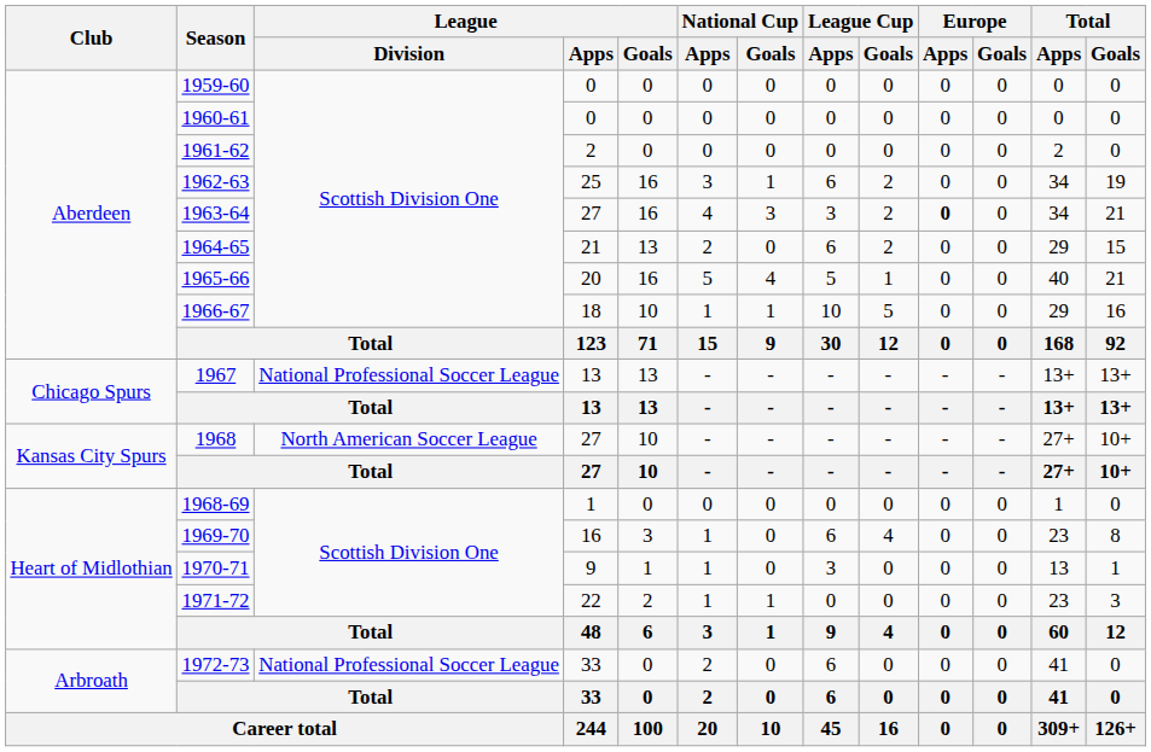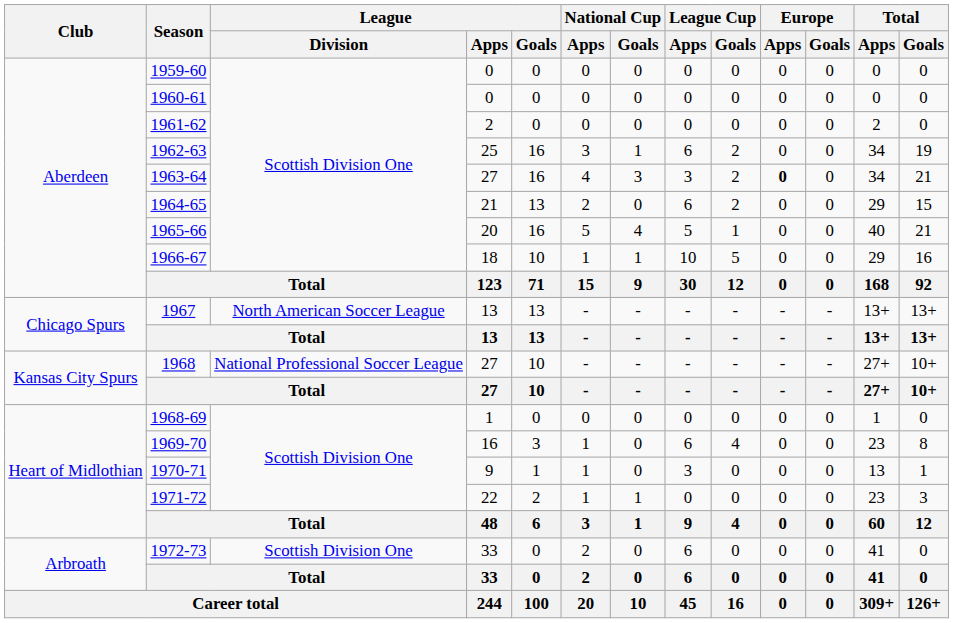 <table class="wikitable" style="text-align:center">
 <tr>
 <th rowspan="2">Club</th>
 <th rowspan="2">Season</th>
 <th colspan="3">League</th>
 <th colspan="2">National Cup</th>
 <th colspan="2">League Cup</th>
 <th colspan="2">Europe</th>
 <th colspan="2">Total</th>
 </tr>
 <tr>
 <th>Division</th>
 <th>Apps</th>
 <th>Goals</th>
 <th>Apps</th>
 <th>Goals</th>
 <th>Apps</th>
 <th>Goals</th>
 <th>Apps</th>
 <th>Goals</th>
 <th>Apps</th>
 <th>Goals</th>
 </tr>
 <tr>
 <td rowspan="9"><a href='#'>Aberdeen</a></td>
 <td><a href='#'>1959-60</a></td>
 <td rowspan="8"><a href='#'>Scottish Division One</a></td>
 <td>0</td>
 <td>0</td>
 <td>0</td>
 <td>0</td>
 <td>0</td>
 <td>0</td>
 <td>0</td>
 <td>0</td>
 <td>0</td>
 <td>0</td>
 </tr>
 <tr>
 <td><a href='#'>1960-61</a></td>
 <td>0</td>
 <td>0</td>
 <td>0</td>
 <td>0</td>
 <td>0</td>
 <td>0</td>
 <td>0</td>
 <td>0</td>
 <td>0</td>
 <td>0</td>
 </tr>
 <tr>
 <td><a href='#'>1961-62</a></td>
 <td>2</td>
 <td>0</td>
 <td>0</td>
 <td>0</td>
 <td>0</td>
 <td>0</td>
 <td>0</td>
 <td>0</td>
 <td>2</td>
 <td>0</td>
 </tr>
 <tr>
 <td><a href='#'>1962-63</a></td>
 <td>25</td>
 <td>16</td>
 <td>3</td>
 <td>1</td>
 <td>6</td>
 <td>2</td>
 <td>0</td>
 <td>0</td>
 <td>34</td>
 <td>19</td>
 </tr>
 <tr>
 <td><a href='#'>1963-64</a></td>
 <td>27</td>
 <td>16</td>
 <td>4</td>
 <td>3</td>
 <td>3</td>
 <td>2</td>
 <td><strong>0</strong></td>
 <td>0</td>
 <td>34</td>
 <td>21</td>
 </tr>
 <tr>
 <td><a href='#'>1964-65</a></td>
 <td>21</td>
 <td>13</td>
 <td>2</td>
 <td>0</td>
 <td>6</td>
 <td>2</td>
 <td>0</td>
 <td>0</td>
 <td>29</td>
 <td>15</td>
 </tr>
 <tr>
 <td><a href='#'>1965-66</a></td>
 <td>20</td>
 <td>16</td>
 <td>5</td>
 <td>4</td>
 <td>5</td>
 <td>1</td>
 <td>0</td>
 <td>0</td>
 <td>40</td>
 <td>21</td>
 </tr>
 <tr>
 <td><a href='#'>1966-67</a></td>
 <td>18</td>
 <td>10</td>
 <td>1</td>
 <td>1</td>
 <td>10</td>
 <td>5</td>
 <td>0</td>
 <td>0</td>
 <td>29</td>
 <td>16</td>
 </tr>
 <tr>
 <th colspan="2">Total</th>
 <th>123</th>
 <th>71</th>
 <th>15</th>
 <th>9</th>
 <th>30</th>
 <th>12</th>
 <th>0</th>
 <th>0</th>
 <th>168</th>
 <th>92</th>
 </tr>
 <tr>
 <td rowspan="2"><a href='#'>Chicago Spurs</a></td>
 <td><a href='#'>1967</a></td>
-<td><a href='#'>National Professional Soccer League</a></td>
+<td><a href='#'>North American Soccer League</a></td>
 <td>13</td>
 <td>13</td>
 <td>-</td>
 <td>-</td>
 <td>-</td>
 <td>-</td>
 <td>-</td>
 <td>-</td>
 <td>13+</td>
 <td>13+</td>
 </tr>
 <tr>
 <th colspan="2">Total</th>
 <th>13</th>
 <th>13</th>
 <th>-</th>
 <th>-</th>
 <th>-</th>
 <th>-</th>
 <th>-</th>
 <th>-</th>
 <th>13+</th>
 <th>13+</th>
 </tr>
 <tr>
 <td rowspan="2"><a href='#'>Kansas City Spurs</a></td>
 <td><a href='#'>1968</a></td>
-<td><a href='#'>North American Soccer League</a></td>
+<td><a href='#'>National Professional Soccer League</a></td>
 <td>27</td>
 <td>10</td>
 <td>-</td>
 <td>-</td>
 <td>-</td>
 <td>-</td>
 <td>-</td>
 <td>-</td>
 <td>27+</td>
 <td>10+</td>
 </tr>
 <tr>
 <th colspan="2">Total</th>
 <th>27</th>
 <th>10</th>
 <th>-</th>
 <th>-</th>
 <th>-</th>
 <th>-</th>
 <th>-</th>
 <th>-</th>
 <th>27+</th>
 <th>10+</th>
 </tr>
 <tr>
 <td rowspan="5"><a href='#'>Heart of Midlothian</a></td>
 <td><a href='#'>1968-69</a></td>
 <td rowspan="4"><a href='#'>Scottish Division One</a></td>
 <td>1</td>
 <td>0</td>
 <td>0</td>
 <td>0</td>
 <td>0</td>
 <td>0</td>
 <td>0</td>
 <td>0</td>
 <td>1</td>
 <td>0</td>
 </tr>
 <tr>
 <td><a href='#'>1969-70</a></td>
 <td>16</td>
 <td>3</td>
 <td>1</td>
 <td>0</td>
 <td>6</td>
 <td>4</td>
 <td>0</td>
 <td>0</td>
 <td>23</td>
 <td>8</td>
 </tr>
 <tr>
 <td><a href='#'>1970-71</a></td>
 <td>9</td>
 <td>1</td>
 <td>1</td>
 <td>0</td>
 <td>3</td>
 <td>0</td>
 <td>0</td>
 <td>0</td>
 <td>13</td>
 <td>1</td>
 </tr>
 <tr>
 <td><a href='#'>1971-72</a></td>
 <td>22</td>
 <td>2</td>
 <td>1</td>
 <td>1</td>
 <td>0</td>
 <td>0</td>
 <td>0</td>
 <td>0</td>
 <td>23</td>
 <td>3</td>
 </tr>
 <tr>
 <th colspan="2">Total</th>
 <th>48</th>
 <th>6</th>
 <th>3</th>
 <th>1</th>
 <th>9</th>
 <th>4</th>
 <th>0</th>
 <th>0</th>
 <th>60</th>
 <th>12</th>
 </tr>
 <tr>
 <td rowspan="2"><a href='#'>Arbroath</a></td>
 <td><a href='#'>1972-73</a></td>
-<td><a href='#'>National Professional Soccer League</a></td>
+<td><a href='#'>Scottish Division One</a></td>
 <td>33</td>
 <td>0</td>
 <td>2</td>
 <td>0</td>
 <td>6</td>
 <td>0</td>
 <td>0</td>
 <td>0</td>
 <td>41</td>
 <td>0</td>
 </tr>
 <tr>
 <th colspan="2">Total</th>
 <th>33</th>
 <th>0</th>
 <th>2</th>
 <th>0</th>
 <th>6</th>
 <th>0</th>
 <th>0</th>
 <th>0</th>
 <th>41</th>
 <th>0</th>
 </tr>
 <tr>
 <th colspan="3">Career total</th>
 <th>244</th>
 <th>100</th>
 <th>20</th>
 <th>10</th>
 <th>45</th>
 <th>16</th>
 <th>0</th>
 <th>0</th>
 <th>309+</th>
 <th>126+</th>
 </tr>
 </table>
